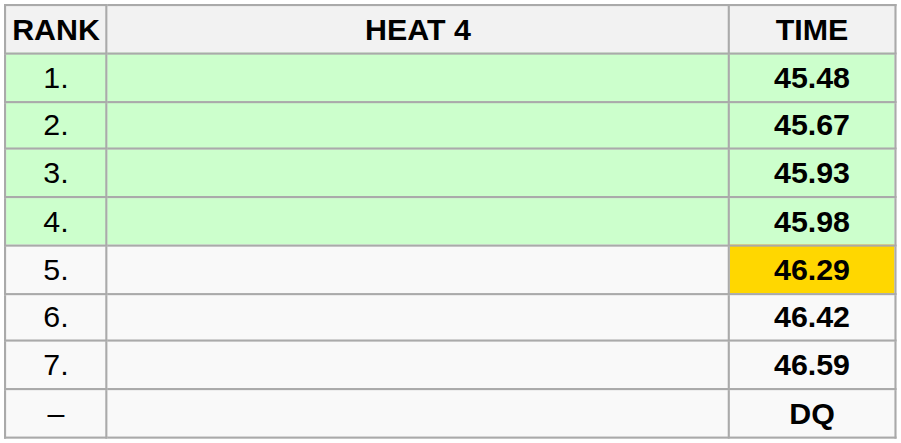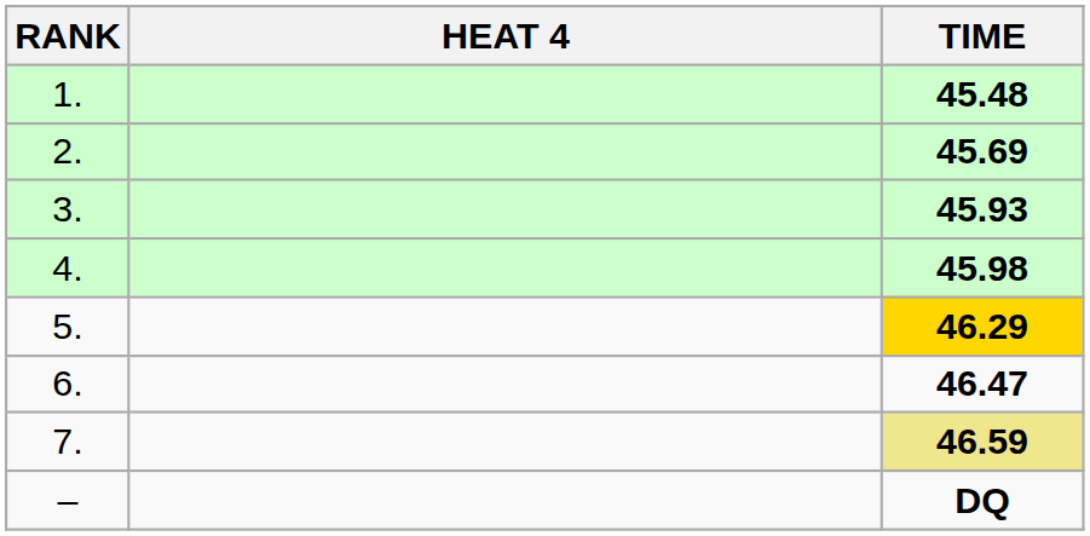 <table class="wikitable" style="border-collapse: collapse; font-size: 90%;">
 <tr>
 <th>RANK</th>
 <th style="width: 20em">HEAT 4</th>
 <th style="width: 5em">TIME</th>
 </tr>
 <tr style="background:#ccffcc;">
 <td align="center">1.</td>
 <td></td>
 <td align="center"><strong>45.48</strong></td>
 </tr>
 <tr style="background:#ccffcc;">
 <td align="center">2.</td>
 <td></td>
-<td align="center"><strong>45.67</strong></td>
+<td align="center"><strong>45.69</strong></td>
 </tr>
 <tr style="background:#ccffcc;">
 <td align="center">3.</td>
 <td></td>
 <td align="center"><strong>45.93</strong></td>
 </tr>
 <tr style="background:#ccffcc;">
 <td align="center">4.</td>
 <td></td>
 <td align="center"><strong>45.98</strong></td>
 </tr>
 <tr>
 <td align="center">5.</td>
 <td></td>
 <td align="center" style="background: gold;"><strong>46.29</strong></td>
 </tr>
 <tr>
 <td align="center">6.</td>
 <td></td>
-<td align="center"><strong>46.42</strong></td>
+<td align="center"><strong>46.47</strong></td>
 </tr>
 <tr>
 <td align="center">7.</td>
 <td></td>
-<td align="center"><strong>46.59</strong></td>
+<td align="center" style="background: khaki;"><strong>46.59</strong></td>
 </tr>
 <tr>
 <td align="center">–</td>
 <td></td>
 <td align="center"><strong>DQ</strong></td>
 </tr>
 </table>
